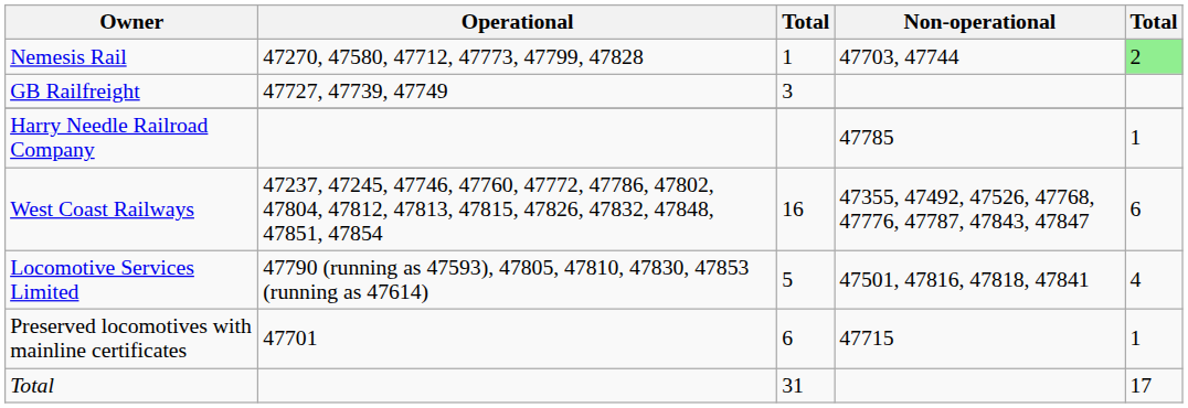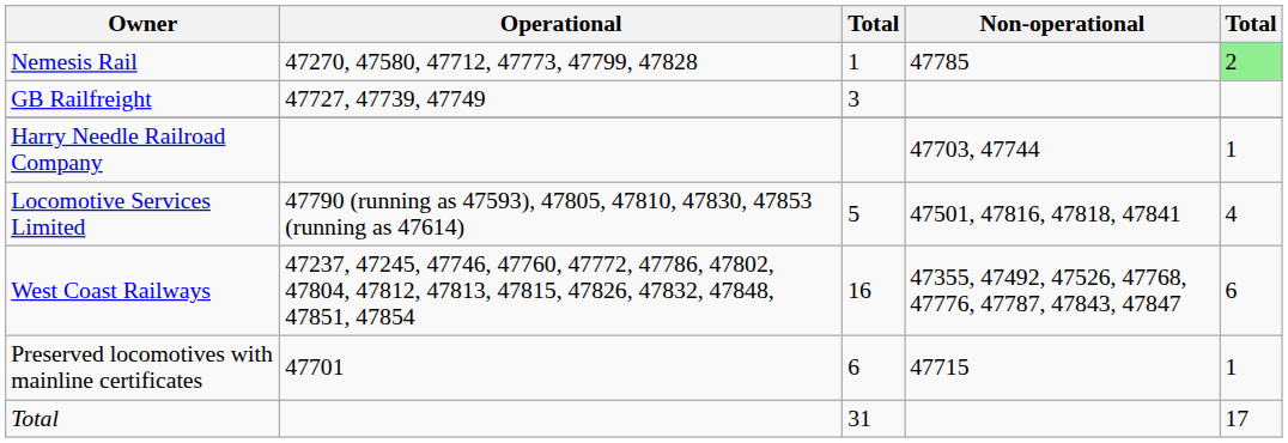 <table class="wikitable">
 <tr>
 <th>Owner</th>
 <th>Operational</th>
 <th>Total</th>
 <th>Non-operational</th>
 <th>Total</th>
 </tr>
 <tr>
 <td><a href='#'>Nemesis Rail</a></td>
 <td>47270, 47580, 47712, 47773, 47799, 47828</td>
 <td>1</td>
-<td>47703, 47744</td>
+<td>47785</td>
 <td style="background: lightgreen;">2</td>
 </tr>
 <tr>
 <td><a href='#'>GB Railfreight</a></td>
 <td>47727, 47739, 47749</td>
 <td>3</td>
 <td></td>
 <td></td>
 </tr>
 <tr>
 </tr>
 <tr>
 <td><a href='#'>Harry Needle Railroad Company</a></td>
 <td></td>
 <td></td>
-<td>47785</td>
+<td>47703, 47744</td>
 <td>1</td>
+</tr>
+<tr>
+<td><a href='#'>Locomotive Services Limited</a></td>
+<td>47790 (running as 47593), 47805, 47810, 47830, 47853 (running as 47614)</td>
+<td>5</td>
+<td>47501, 47816, 47818, 47841</td>
+<td>4 </td>
 </tr>
 <tr>
 <td><a href='#'>West Coast Railways</a></td>
 <td>47237, 47245, 47746, 47760, 47772, 47786, 47802, 47804, 47812, 47813, 47815, 47826, 47832, 47848, 47851, 47854</td>
 <td>16</td>
 <td>47355, 47492, 47526, 47768, 47776, 47787, 47843, 47847</td>
 <td>6</td>
-</tr>
-<tr>
-<td><a href='#'>Locomotive Services Limited</a></td>
-<td>47790 (running as 47593), 47805, 47810, 47830, 47853 (running as 47614)</td>
-<td>5</td>
-<td>47501, 47816, 47818, 47841</td>
-<td>4 </td>
 </tr>
 <tr>
 <td>Preserved locomotives with mainline certificates</td>
 <td>47701</td>
 <td>6</td>
 <td>47715</td>
 <td>1</td>
 </tr>
 <tr>
 <td><em>Total</em></td>
 <td></td>
 <td>31</td>
 <td></td>
 <td>17</td>
 </tr>
 </table>
